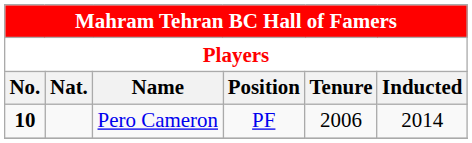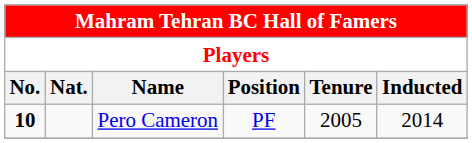 <table class="wikitable sortable" style="text-align:center">
 <tr>
 <th colspan="6" style="background:red; color:white;">Mahram Tehran BC Hall of Famers</th>
 </tr>
 <tr>
 <th colspan="6" style="background:white; color:red;">Players</th>
 </tr>
 <tr>
 <th>No.</th>
 <th>Nat.</th>
 <th>Name</th>
 <th>Position</th>
 <th>Tenure</th>
 <th>Inducted</th>
 </tr>
 <tr>
 <td><strong>10</strong></td>
 <td></td>
 <td><a href='#'>Pero Cameron</a></td>
 <td><a href='#'>PF</a></td>
-<td>2006</td>
+<td>2005</td>
 <td>2014</td>
 </tr>
 <tr>
 </tr>
 </table>
